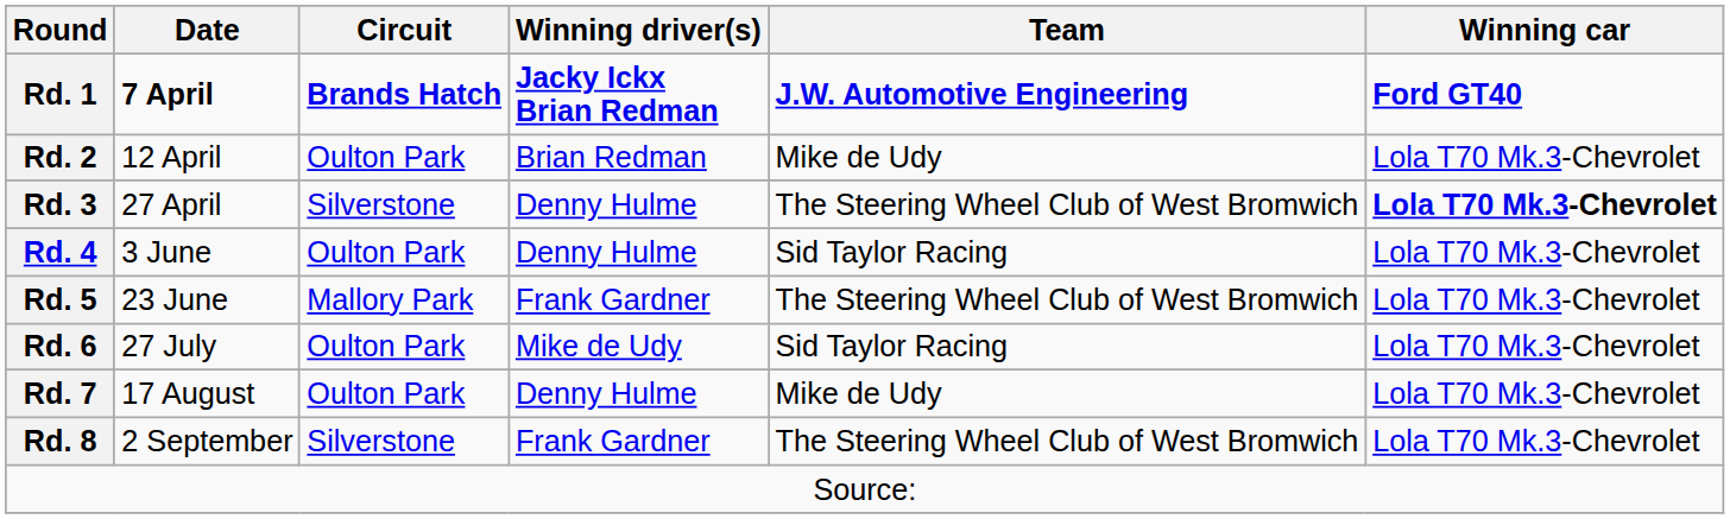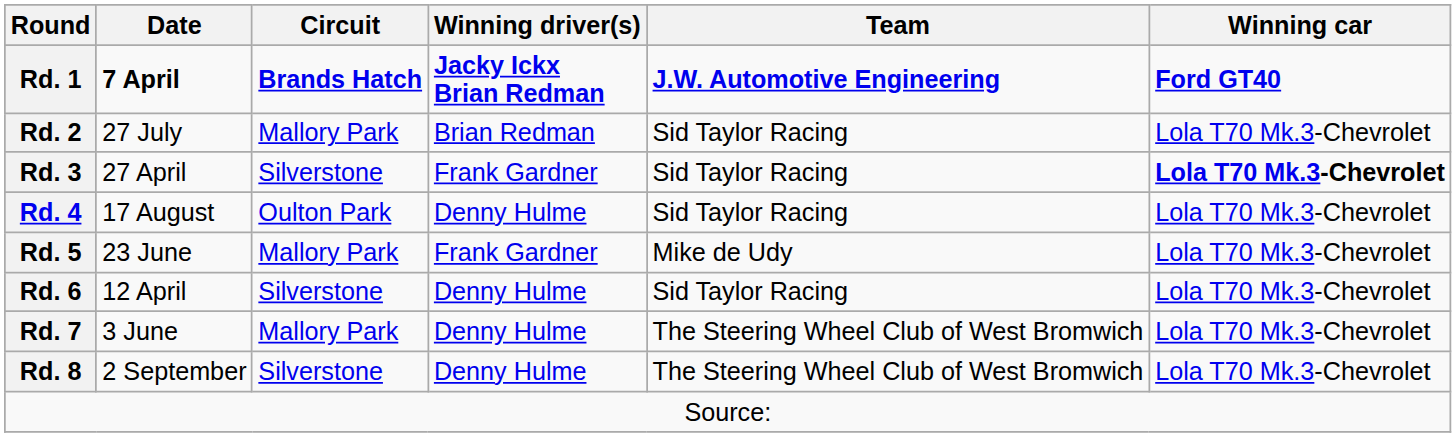 <table class="wikitable" style="font-size: 90%;">
 <tr>
 <th>Round</th>
 <th>Date</th>
 <th>Circuit</th>
 <th>Winning driver(s)</th>
 <th>Team</th>
 <th>Winning car</th>
 </tr>
 <tr>
 <th>Rd. 1</th>
 <td><strong>7 April</strong></td>
 <td><strong><a href='#'>Brands Hatch</a></strong></td>
 <td> <strong><a href='#'>Jacky Ickx</a></strong><br> <strong><a href='#'>Brian Redman</a></strong></td>
 <td><strong><a href='#'>J.W. Automotive Engineering</a></strong></td>
 <td><strong><a href='#'>Ford GT40</a> </strong></td>
 </tr>
 <tr>
 <th>Rd. 2</th>
-<td>12 April</td>
-<td><a href='#'>Oulton Park</a></td>
+<td>27 July</td>
+<td><a href='#'>Mallory Park</a></td>
 <td> <a href='#'>Brian Redman</a></td>
-<td>Mike de Udy</td>
+<td>Sid Taylor Racing</td>
 <td><a href='#'>Lola T70 Mk.3</a>-Chevrolet</td>
 </tr>
 <tr>
 <th>Rd. 3</th>
 <td>27 April</td>
 <td><a href='#'>Silverstone</a></td>
-<td> <a href='#'>Denny Hulme</a></td>
-<td>The Steering Wheel Club of West Bromwich</td>
+<td> <a href='#'>Frank Gardner</a></td>
+<td>Sid Taylor Racing</td>
 <td><strong><a href='#'>Lola T70 Mk.3</a>-Chevrolet</strong></td>
 </tr>
 <tr>
 <th><a href='#'>Rd. 4</a></th>
-<td>3 June</td>
+<td>17 August</td>
 <td><a href='#'>Oulton Park</a></td>
 <td> <a href='#'>Denny Hulme</a></td>
 <td>Sid Taylor Racing</td>
 <td><a href='#'>Lola T70 Mk.3</a>-Chevrolet</td>
 </tr>
 <tr>
 <th>Rd. 5</th>
 <td>23 June</td>
 <td><a href='#'>Mallory Park</a></td>
 <td> <a href='#'>Frank Gardner</a></td>
-<td>The Steering Wheel Club of West Bromwich</td>
+<td>Mike de Udy</td>
 <td><a href='#'>Lola T70 Mk.3</a>-Chevrolet</td>
 </tr>
 <tr>
 <th>Rd. 6</th>
-<td>27 July</td>
-<td><a href='#'>Oulton Park</a></td>
-<td> <a href='#'>Mike de Udy</a></td>
+<td>12 April</td>
+<td><a href='#'>Silverstone</a></td>
+<td> <a href='#'>Denny Hulme</a></td>
 <td>Sid Taylor Racing</td>
 <td><a href='#'>Lola T70 Mk.3</a>-Chevrolet</td>
 </tr>
 <tr>
 <th>Rd. 7</th>
-<td>17 August</td>
-<td><a href='#'>Oulton Park</a></td>
+<td>3 June</td>
+<td><a href='#'>Mallory Park</a></td>
 <td> <a href='#'>Denny Hulme</a></td>
-<td>Mike de Udy</td>
+<td>The Steering Wheel Club of West Bromwich</td>
 <td><a href='#'>Lola T70 Mk.3</a>-Chevrolet</td>
 </tr>
 <tr>
 <th>Rd. 8</th>
 <td>2 September</td>
 <td><a href='#'>Silverstone</a></td>
-<td> <a href='#'>Frank Gardner</a></td>
+<td> <a href='#'>Denny Hulme</a></td>
 <td>The Steering Wheel Club of West Bromwich</td>
 <td><a href='#'>Lola T70 Mk.3</a>-Chevrolet</td>
 </tr>
 <tr>
 <td colspan="6" style="text-align:center;">Source:</td>
 </tr>
 </table>
